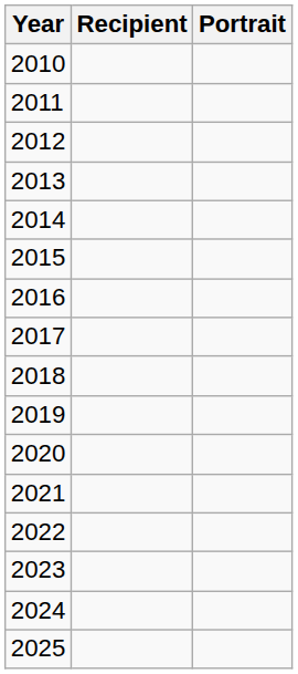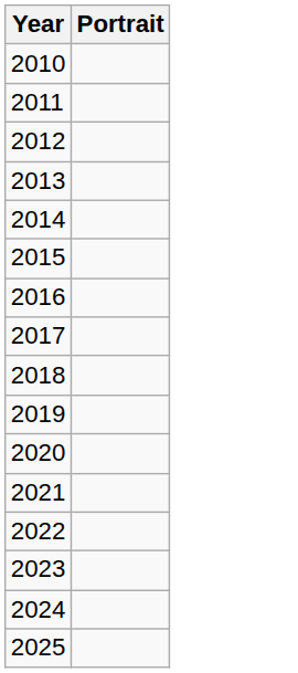 <table class="wikitable sortable">
 <tr>
 <th>Year</th>
-<th>Recipient</th>
 <th scope="col" class="unsortable">Portrait</th>
 </tr>
 <tr>
 <td>2010</td>
 <td></td>
-<td></td>
 </tr>
 <tr>
 <td>2011</td>
-<td></td>
 <td></td>
 </tr>
 <tr>
 <td>2012</td>
 <td></td>
-<td></td>
 </tr>
 <tr>
 <td>2013</td>
-<td></td>
 <td></td>
 </tr>
 <tr>
 <td>2014</td>
 <td></td>
-<td></td>
 </tr>
 <tr>
 <td>2015</td>
-<td></td>
 <td></td>
 </tr>
 <tr>
 <td>2016</td>
 <td></td>
-<td></td>
 </tr>
 <tr>
 <td>2017</td>
-<td></td>
 <td></td>
 </tr>
 <tr>
 <td>2018</td>
 <td></td>
-<td></td>
 </tr>
 <tr>
 <td>2019</td>
-<td></td>
 <td></td>
 </tr>
 <tr>
 <td>2020</td>
 <td></td>
-<td></td>
 </tr>
 <tr>
 <td>2021</td>
-<td></td>
 <td></td>
 </tr>
 <tr>
 <td>2022</td>
 <td></td>
-<td></td>
 </tr>
 <tr>
 <td>2023</td>
-<td></td>
 <td></td>
 </tr>
 <tr>
 <td>2024</td>
 <td></td>
-<td></td>
 </tr>
 <tr>
 <td>2025</td>
 <td></td>
-<td></td>
 </tr>
 </table>
